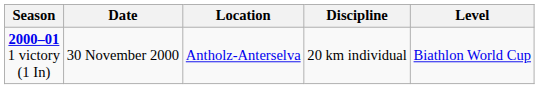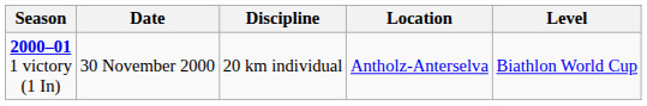 <table class="wikitable">
 <tr>
 <th>Season</th>
 <th>Date</th>
+<th>Discipline</th>
 <th>Location</th>
-<th>Discipline</th>
 <th>Level</th>
 </tr>
 <tr>
 <td rowspan="1" style="text-align:center;"><strong><a href='#'>2000–01</a></strong> <br> 1 victory <br> (1 In)</td>
 <td>30 November 2000</td>
+<td>20 km individual</td>
 <td> <a href='#'>Antholz-Anterselva</a></td>
-<td>20 km individual</td>
 <td><a href='#'>Biathlon World Cup</a></td>
 </tr>
 </table>
